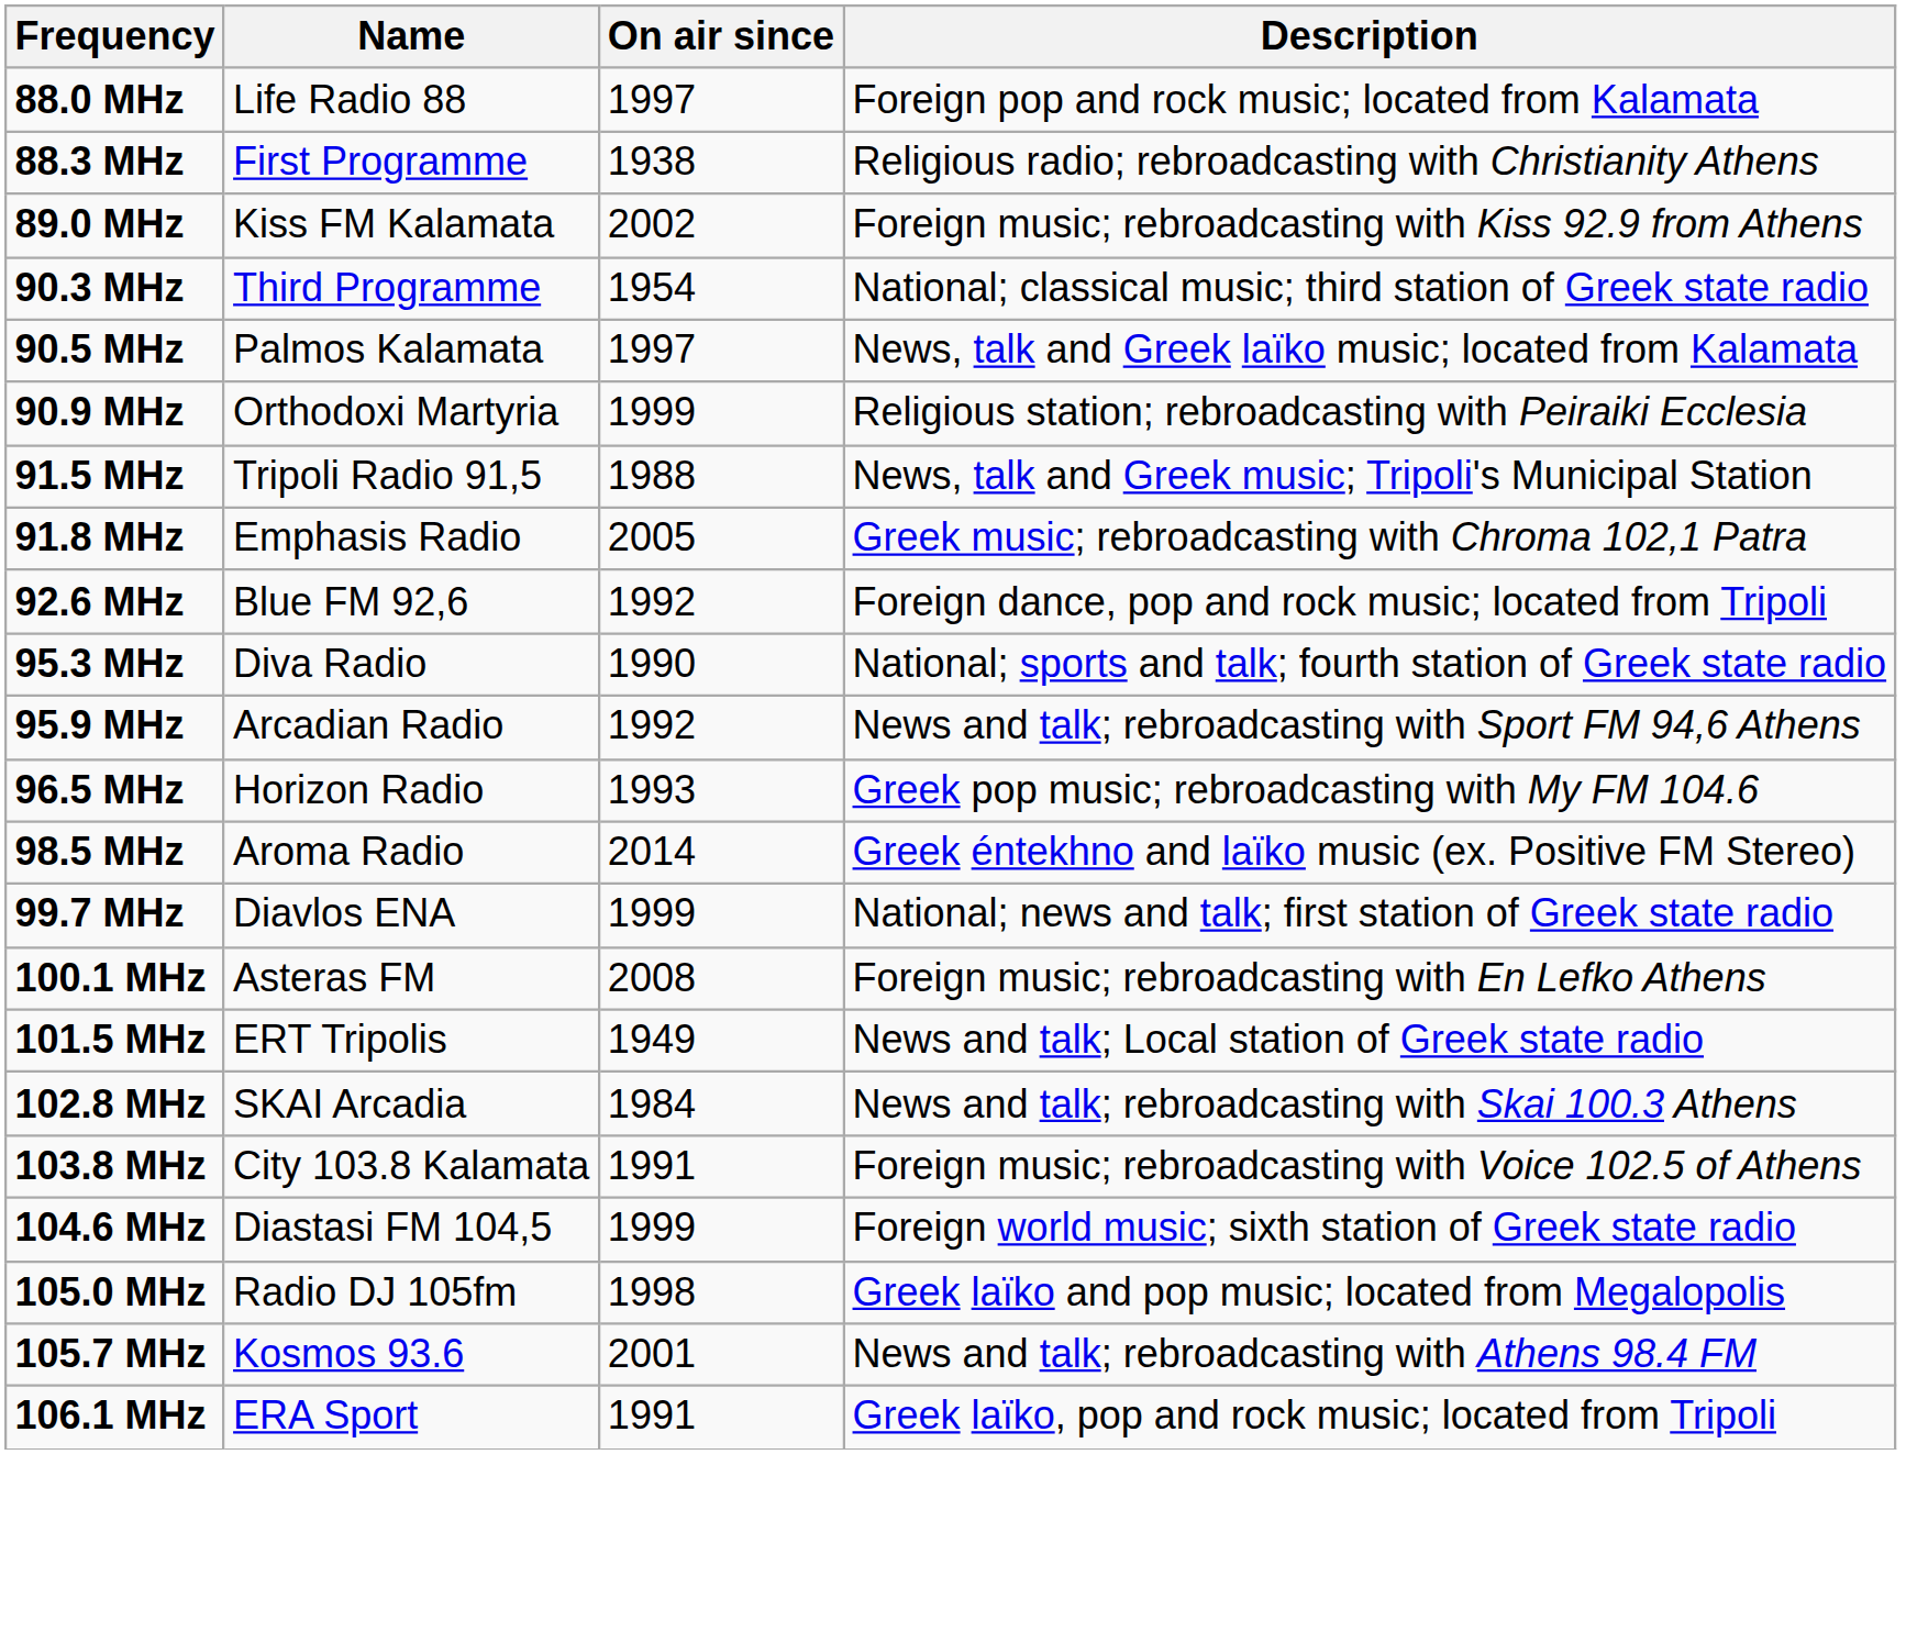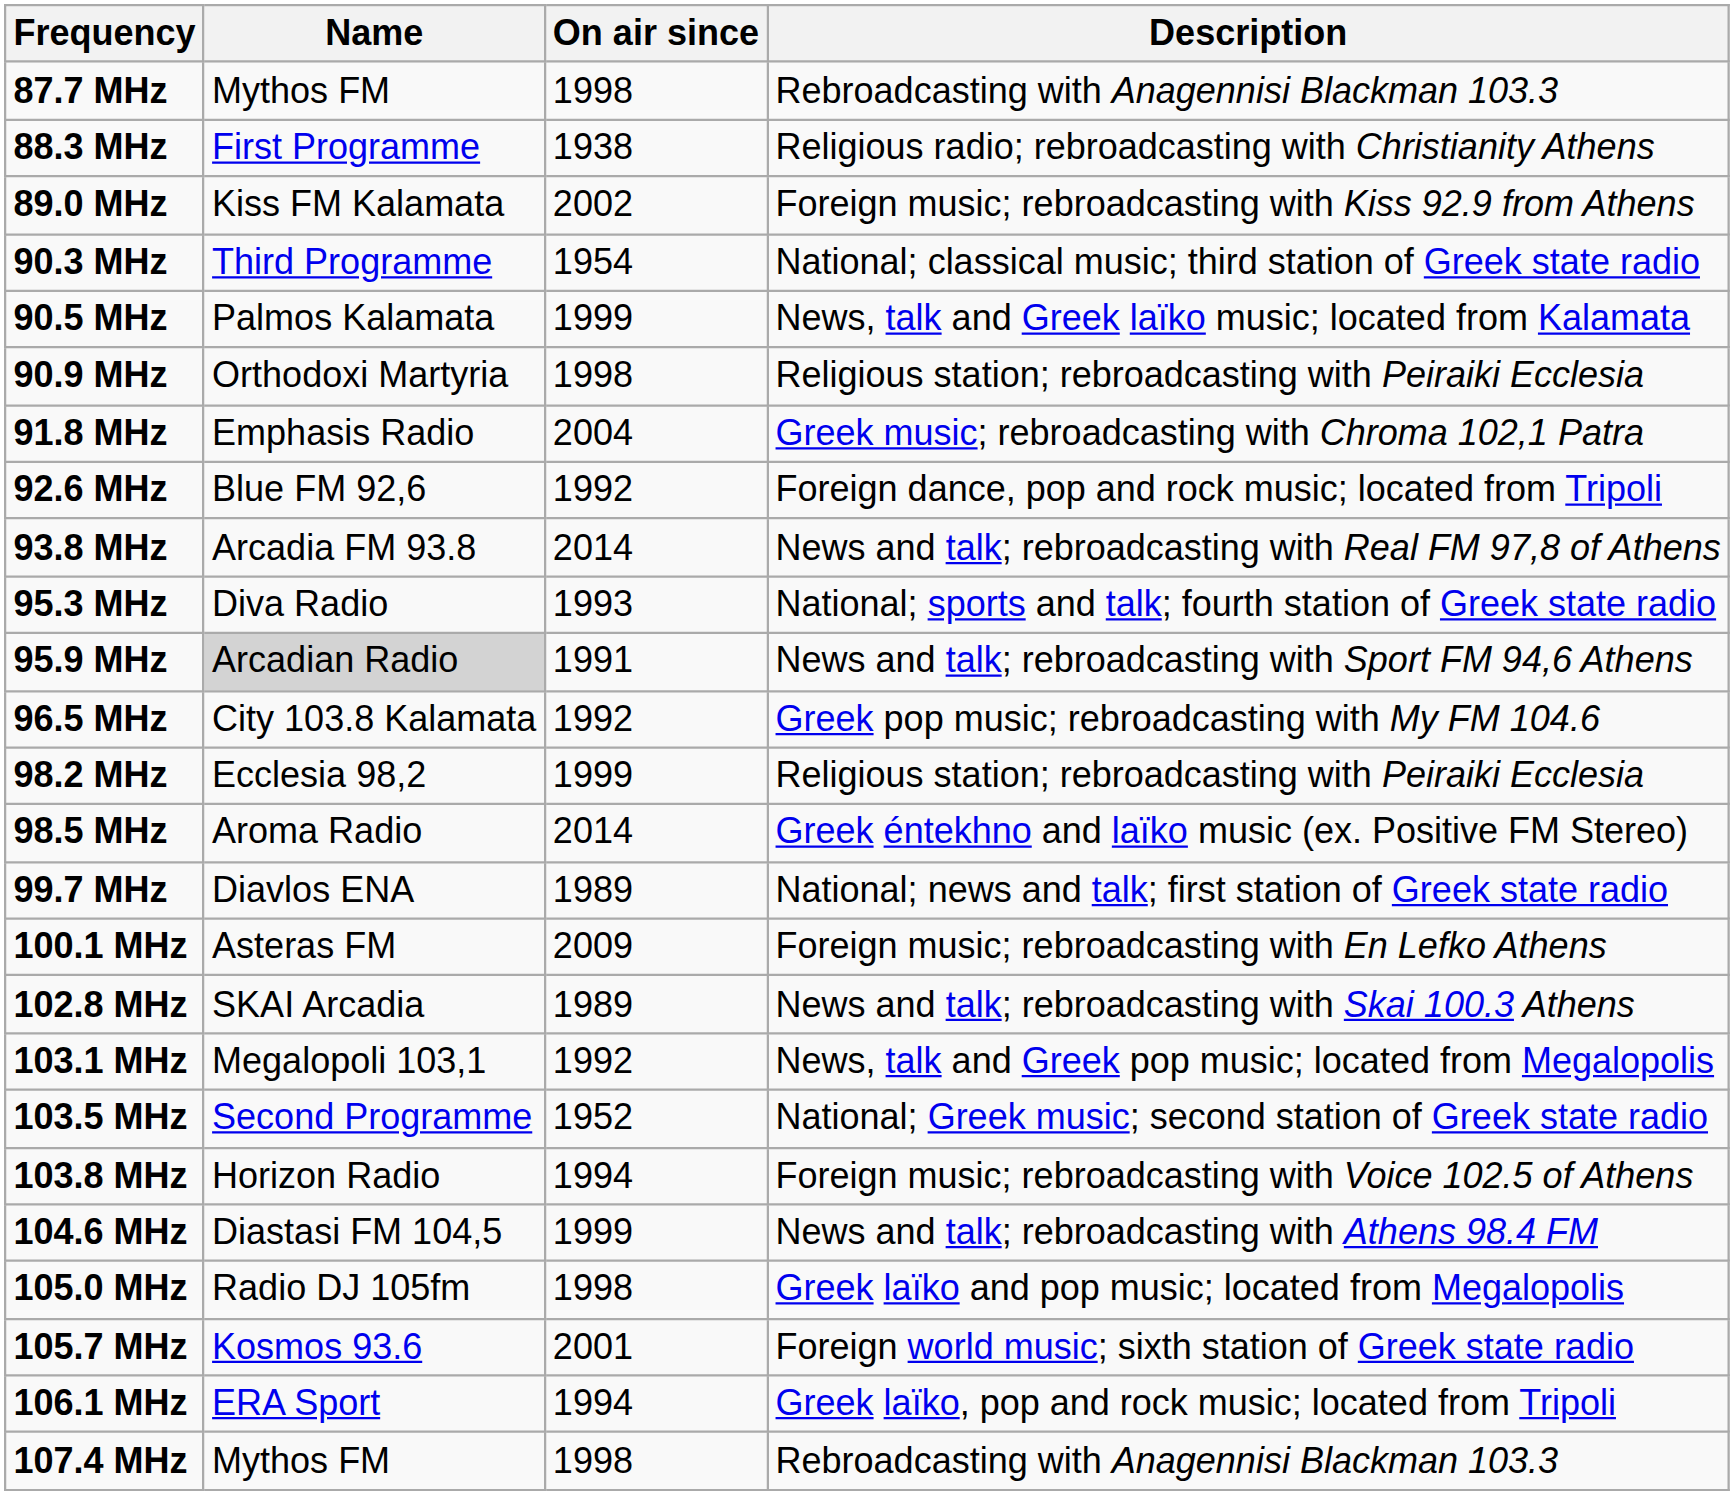 <table class="wikitable">
 <tr>
 <th>Frequency</th>
 <th>Name</th>
 <th>On air since</th>
 <th>Description</th>
 </tr>
 <tr>
-<td><strong>88.0 MHz</strong></td>
-<td>Life Radio 88</td>
-<td>1997</td>
-<td>Foreign pop and rock music; located from <a href='#'>Kalamata</a></td>
+<td><strong>87.7 MHz</strong></td>
+<td>Mythos FM</td>
+<td>1998</td>
+<td>Rebroadcasting with <em>Anagennisi Blackman 103.3</em></td>
 </tr>
 <tr>
 <td><strong>88.3 MHz</strong></td>
 <td><a href='#'>First Programme</a></td>
 <td>1938</td>
 <td>Religious radio; rebroadcasting with <em>Christianity Athens</em></td>
 </tr>
 <tr>
 <td><strong>89.0 MHz</strong></td>
 <td>Kiss FM Kalamata</td>
 <td>2002</td>
 <td>Foreign music; rebroadcasting with <em>Kiss 92.9 from Athens</em></td>
 </tr>
 <tr>
 <td><strong>90.3 MHz</strong></td>
 <td><a href='#'>Third Programme</a></td>
 <td>1954</td>
 <td>National; classical music; third station of <a href='#'>Greek state radio</a></td>
 </tr>
 <tr>
 <td><strong>90.5 MHz</strong></td>
 <td>Palmos Kalamata</td>
-<td>1997</td>
+<td>1999</td>
 <td>News, <a href='#'>talk</a> and <a href='#'>Greek</a> <a href='#'>laïko</a> music; located from <a href='#'>Kalamata</a></td>
 </tr>
 <tr>
 <td><strong>90.9 MHz</strong></td>
 <td>Orthodoxi Martyria</td>
-<td>1999</td>
+<td>1998</td>
 <td>Religious station; rebroadcasting with <em>Peiraiki Ecclesia</em></td>
-</tr>
-<tr>
-<td><strong>91.5 MHz</strong></td>
-<td>Tripoli Radio 91,5</td>
-<td>1988</td>
-<td>News, <a href='#'>talk</a> and <a href='#'>Greek music</a>; <a href='#'>Tripoli</a>'s Municipal Station</td>
 </tr>
 <tr>
 <td><strong>91.8 MHz</strong></td>
 <td>Emphasis Radio</td>
-<td>2005</td>
+<td>2004</td>
 <td><a href='#'>Greek music</a>; rebroadcasting with <em>Chroma 102,1 Patra</em></td>
 </tr>
 <tr>
 <td><strong>92.6 MHz</strong></td>
 <td>Blue FM 92,6</td>
 <td>1992</td>
 <td>Foreign dance, pop and rock music; located from <a href='#'>Tripoli</a></td>
 </tr>
 <tr>
+<td><strong>93.8 MHz</strong></td>
+<td>Arcadia FM 93.8</td>
+<td>2014</td>
+<td>News and <a href='#'>talk</a>; rebroadcasting with <em>Real FM 97,8 of Athens</em></td>
+</tr>
+<tr>
 <td><strong>95.3 MHz</strong></td>
 <td>Diva Radio</td>
-<td>1990</td>
+<td>1993</td>
 <td>National; <a href='#'>sports</a> and <a href='#'>talk</a>; fourth station of <a href='#'>Greek state radio</a></td>
 </tr>
 <tr>
 <td><strong>95.9 MHz</strong></td>
-<td>Arcadian Radio</td>
-<td>1992</td>
+<td style="background: lightgrey;">Arcadian Radio</td>
+<td>1991</td>
 <td>News and <a href='#'>talk</a>; rebroadcasting with <em>Sport FM 94,6 Athens</em></td>
 </tr>
 <tr>
 <td><strong>96.5 MHz</strong></td>
-<td>Horizon Radio</td>
-<td>1993</td>
+<td>City 103.8 Kalamata</td>
+<td>1992</td>
 <td><a href='#'>Greek</a> pop music; rebroadcasting with <em>My FM 104.6</em></td>
+</tr>
+<tr>
+<td><strong>98.2 MHz</strong></td>
+<td>Ecclesia 98,2</td>
+<td>1999</td>
+<td>Religious station; rebroadcasting with <em>Peiraiki Ecclesia</em></td>
 </tr>
 <tr>
 <td><strong>98.5 MHz</strong></td>
 <td>Aroma Radio</td>
 <td>2014</td>
 <td><a href='#'>Greek</a> <a href='#'>éntekhno</a> and <a href='#'>laïko</a> music (ex. Positive FM Stereo)</td>
 </tr>
 <tr>
 <td><strong>99.7 MHz</strong></td>
 <td>Diavlos ENA</td>
-<td>1999</td>
+<td>1989</td>
 <td>National; news and <a href='#'>talk</a>; first station of <a href='#'>Greek state radio</a></td>
 </tr>
 <tr>
 <td><strong>100.1 MHz</strong></td>
 <td>Asteras FM</td>
-<td>2008</td>
+<td>2009</td>
 <td>Foreign music; rebroadcasting with <em>En Lefko Athens</em></td>
-</tr>
-<tr>
-<td><strong>101.5 MHz</strong></td>
-<td>ERT Tripolis</td>
-<td>1949</td>
-<td>News and <a href='#'>talk</a>; Local station of <a href='#'>Greek state radio</a></td>
 </tr>
 <tr>
 <td><strong>102.8 MHz</strong></td>
 <td>SKAI Arcadia</td>
-<td>1984</td>
+<td>1989</td>
 <td>News and <a href='#'>talk</a>; rebroadcasting with <em><a href='#'>Skai 100.3</a> Athens</em></td>
 </tr>
 <tr>
+<td><strong>103.1 MHz</strong></td>
+<td>Megalopoli 103,1</td>
+<td>1992</td>
+<td>News, <a href='#'>talk</a> and <a href='#'>Greek</a> pop music; located from <a href='#'>Megalopolis</a></td>
+</tr>
+<tr>
+<td><strong>103.5 MHz</strong></td>
+<td><a href='#'>Second Programme</a></td>
+<td>1952</td>
+<td>National; <a href='#'>Greek music</a>; second station of <a href='#'>Greek state radio</a></td>
+</tr>
+<tr>
 <td><strong>103.8 MHz</strong></td>
-<td>City 103.8 Kalamata</td>
-<td>1991</td>
+<td>Horizon Radio</td>
+<td>1994</td>
 <td>Foreign music; rebroadcasting with <em>Voice 102.5 of Athens</em></td>
 </tr>
 <tr>
 <td><strong>104.6 MHz</strong></td>
 <td>Diastasi FM 104,5</td>
 <td>1999</td>
-<td>Foreign <a href='#'>world music</a>; sixth station of <a href='#'>Greek state radio</a></td>
+<td>News and <a href='#'>talk</a>; rebroadcasting with <em><a href='#'>Athens 98.4 FM</a></em></td>
 </tr>
 <tr>
 <td><strong>105.0 MHz</strong></td>
 <td>Radio DJ 105fm</td>
 <td>1998</td>
 <td><a href='#'>Greek</a> <a href='#'>laïko</a> and pop music; located from <a href='#'>Megalopolis</a></td>
 </tr>
 <tr>
 <td><strong>105.7 MHz</strong></td>
 <td><a href='#'>Kosmos 93.6</a></td>
 <td>2001</td>
-<td>News and <a href='#'>talk</a>; rebroadcasting with <em><a href='#'>Athens 98.4 FM</a></em></td>
+<td>Foreign <a href='#'>world music</a>; sixth station of <a href='#'>Greek state radio</a></td>
 </tr>
 <tr>
 <td><strong>106.1 MHz</strong></td>
 <td><a href='#'>ERA Sport</a></td>
-<td>1991</td>
+<td>1994</td>
 <td><a href='#'>Greek</a> <a href='#'>laïko</a>, pop and rock music; located from <a href='#'>Tripoli</a></td>
 </tr>
+<tr>
+<td><strong>107.4 MHz</strong></td>
+<td>Mythos FM</td>
+<td>1998</td>
+<td>Rebroadcasting with <em>Anagennisi Blackman 103.3</em></td>
+</tr>
 </table>
